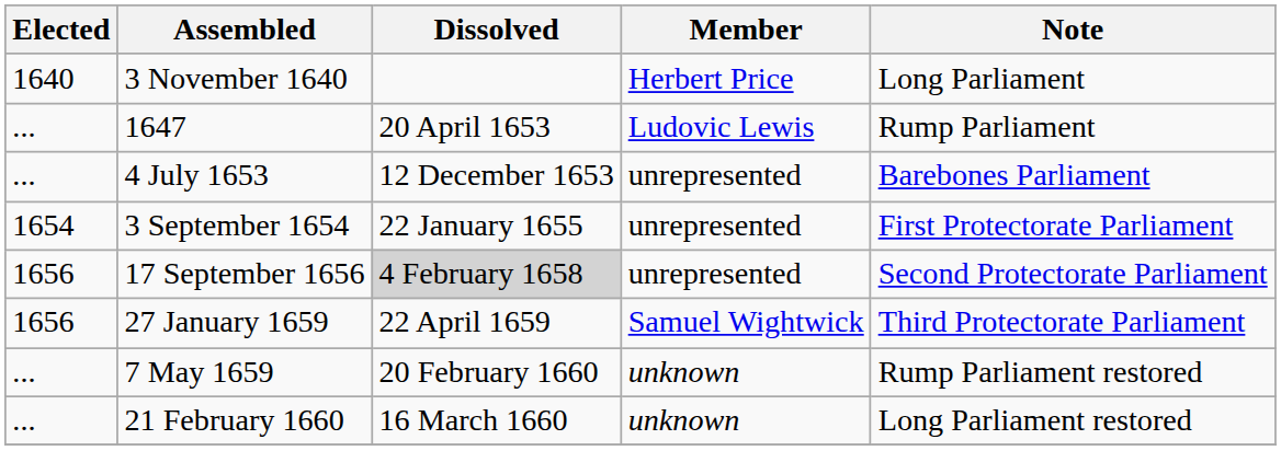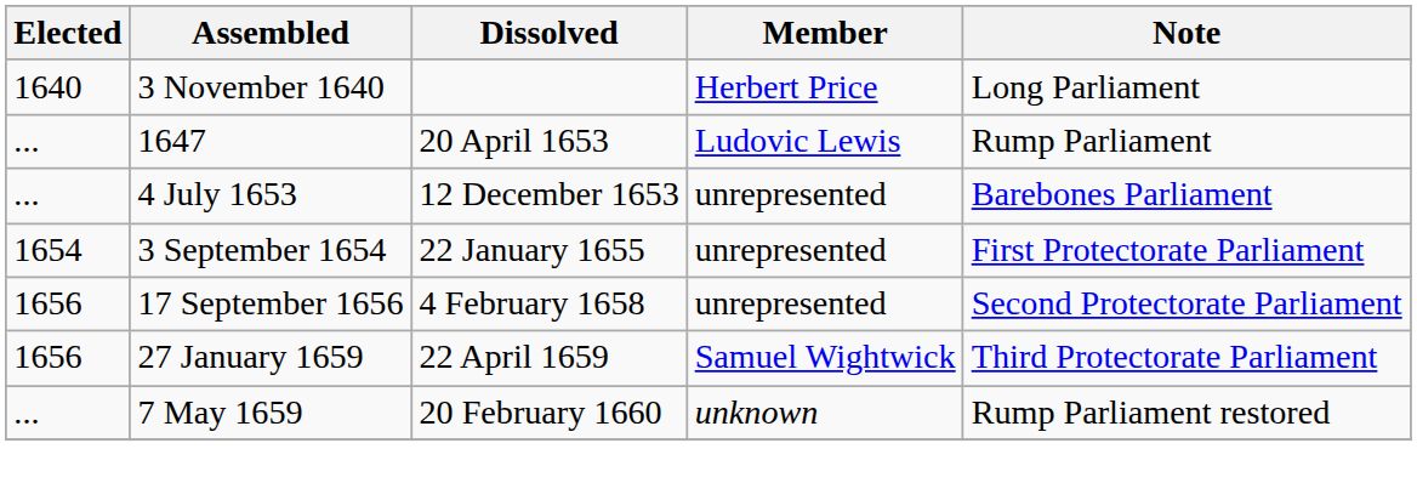 <table class="wikitable">
 <tr>
 <th>Elected</th>
 <th>Assembled</th>
 <th>Dissolved</th>
 <th>Member</th>
 <th>Note</th>
 </tr>
 <tr>
 <td>1640</td>
 <td>3 November 1640</td>
 <td></td>
 <td><a href='#'>Herbert Price</a></td>
 <td>Long Parliament</td>
 </tr>
 <tr>
 <td>...</td>
 <td>1647</td>
 <td>20 April 1653</td>
 <td><a href='#'>Ludovic Lewis</a></td>
 <td>Rump Parliament</td>
 </tr>
 <tr>
 <td>...</td>
 <td>4 July 1653</td>
 <td>12 December 1653</td>
 <td>unrepresented</td>
 <td><a href='#'>Barebones Parliament</a></td>
 </tr>
 <tr>
 <td>1654</td>
 <td>3 September 1654</td>
 <td>22 January 1655</td>
 <td>unrepresented</td>
 <td><a href='#'>First Protectorate Parliament</a></td>
 </tr>
 <tr>
 <td>1656</td>
 <td>17 September 1656</td>
-<td style="background: lightgrey;">4 February 1658</td>
+<td>4 February 1658</td>
 <td>unrepresented</td>
 <td><a href='#'>Second Protectorate Parliament</a></td>
 </tr>
 <tr>
 <td>1656</td>
 <td>27 January 1659</td>
 <td>22 April 1659</td>
 <td><a href='#'>Samuel Wightwick</a></td>
 <td><a href='#'>Third Protectorate Parliament</a></td>
 </tr>
 <tr>
 <td>...</td>
 <td>7 May 1659</td>
 <td>20 February 1660</td>
 <td><em>unknown</em></td>
 <td>Rump Parliament restored</td>
 </tr>
 <tr>
-<td>...</td>
-<td>21 February 1660</td>
-<td>16 March 1660</td>
-<td><em>unknown</em></td>
-<td>Long Parliament restored</td>
-</tr>
-<tr>
 </tr>
 </table>
